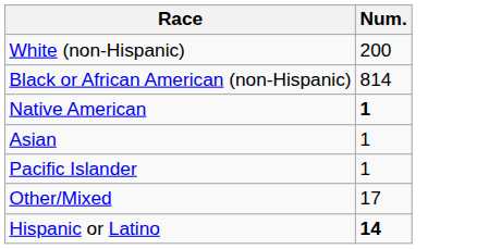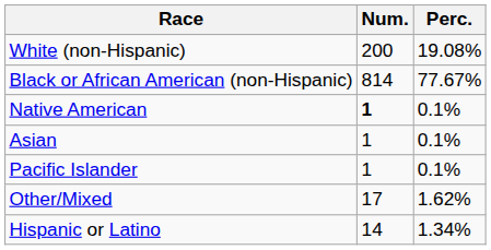 <table class="wikitable">
 <tr>
 <th>Race</th>
 <th>Num.</th>
+<th>Perc.</th>
 </tr>
 <tr>
 <td><a href='#'>White</a> (non-Hispanic)</td>
 <td>200</td>
+<td>19.08%</td>
 </tr>
 <tr>
 <td><a href='#'>Black or African American</a> (non-Hispanic)</td>
 <td>814</td>
+<td>77.67%</td>
 </tr>
 <tr>
 <td><a href='#'>Native American</a></td>
 <td><strong>1</strong></td>
+<td>0.1%</td>
 </tr>
 <tr>
 <td><a href='#'>Asian</a></td>
 <td>1</td>
+<td>0.1%</td>
 </tr>
 <tr>
 <td><a href='#'>Pacific Islander</a></td>
 <td>1</td>
+<td>0.1%</td>
 </tr>
 <tr>
 <td><a href='#'>Other/Mixed</a></td>
 <td>17</td>
+<td>1.62%</td>
 </tr>
 <tr>
 <td><a href='#'>Hispanic</a> or <a href='#'>Latino</a></td>
-<td><strong>14</strong></td>
+<td>14</td>
+<td>1.34%</td>
 </tr>
 </table>
